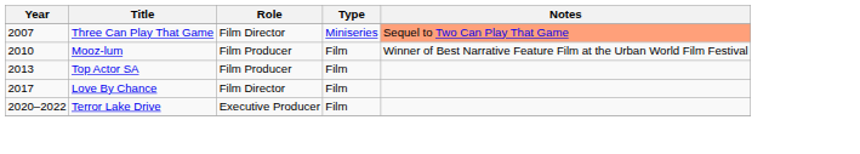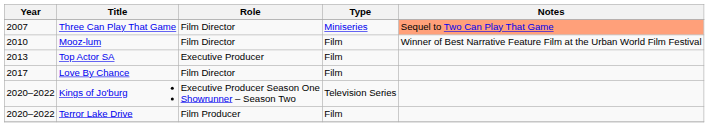 <table class="wikitable">
 <tr>
 <th>Year</th>
 <th>Title</th>
 <th>Role</th>
 <th>Type</th>
 <th>Notes</th>
 </tr>
 <tr>
 </tr>
 <tr>
 <td>2007</td>
 <td><a href='#'>Three Can Play That Game</a></td>
 <td>Film Director</td>
 <td><a href='#'>Miniseries</a></td>
 <td style="background: lightsalmon;">Sequel to <a href='#'>Two Can Play That Game</a></td>
 </tr>
 <tr>
 <td>2010</td>
 <td><a href='#'>Mooz-lum</a></td>
-<td>Film Producer</td>
+<td>Film Director</td>
 <td>Film</td>
 <td>Winner of Best Narrative Feature Film at the Urban World Film Festival</td>
 </tr>
 <tr>
 <td>2013</td>
 <td><a href='#'>Top Actor SA</a></td>
-<td>Film Producer</td>
+<td>Executive Producer</td>
 <td>Film</td>
 <td></td>
 </tr>
 <tr>
 <td>2017</td>
 <td><a href='#'>Love By Chance</a></td>
 <td>Film Director</td>
 <td>Film</td>
 <td></td>
 </tr>
 <tr>
 <td>2020–2022</td>
+<td><a href='#'>Kings of Jo'burg</a></td>
+<td><li>Executive Producer Season One </li> <li><a href='#'>Showrunner</a> – Season Two </li></td>
+<td>Television Series</td>
+<td></td>
+</tr>
+<tr>
+<td>2020–2022</td>
 <td><a href='#'>Terror Lake Drive</a></td>
-<td>Executive Producer</td>
+<td>Film Producer</td>
 <td>Film</td>
 <td></td>
 </tr>
 <tr>
 </tr>
 </table>
